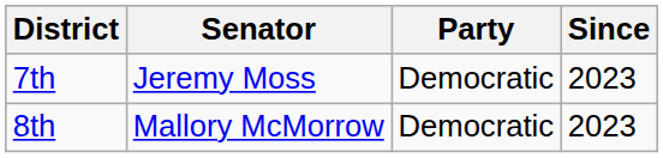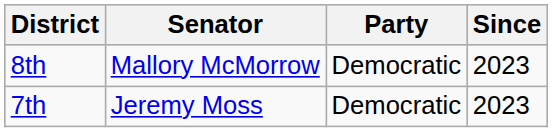 <table class="wikitable">
 <tr>
 <th>District</th>
 <th>Senator</th>
 <th>Party</th>
 <th>Since</th>
 </tr>
 <tr>
+<td><a href='#'>8th</a></td>
+<td><a href='#'>Mallory McMorrow</a></td>
+<td>Democratic</td>
+<td>2023</td>
+</tr>
+<tr>
 <td><a href='#'>7th</a></td>
 <td><a href='#'>Jeremy Moss</a></td>
 <td>Democratic</td>
 <td>2023</td>
 </tr>
-<tr>
-<td><a href='#'>8th</a></td>
-<td><a href='#'>Mallory McMorrow</a></td>
-<td>Democratic</td>
-<td>2023</td>
-</tr>
 </table>
